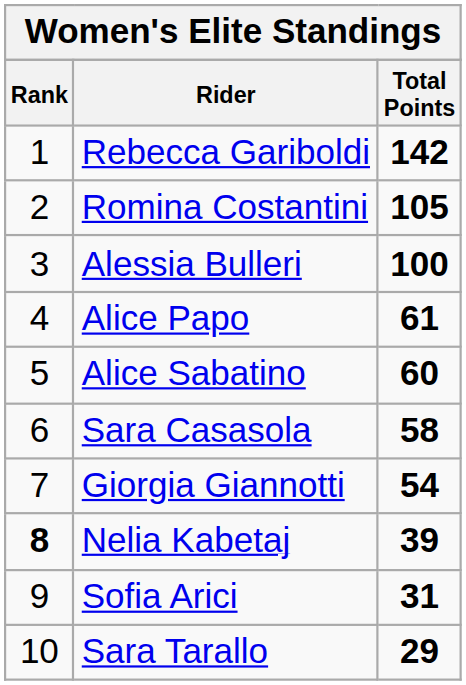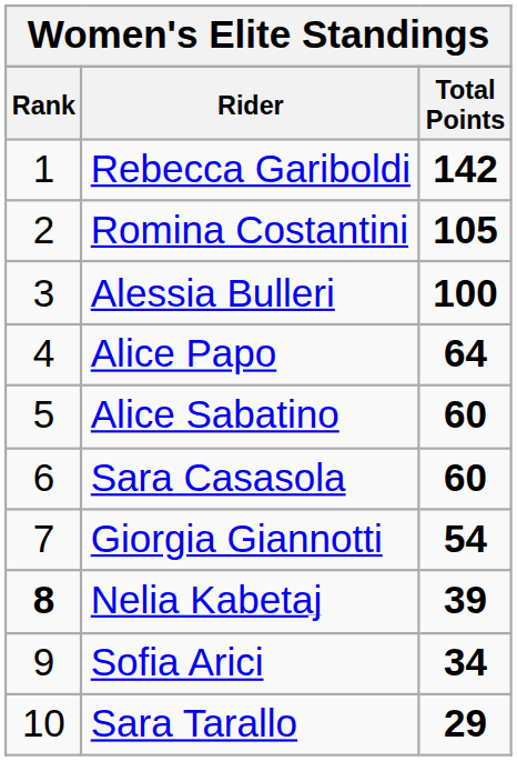 <table class="wikitable sortable">
 <tr>
 <th colspan=27 align="center">Women's Elite Standings</th>
 </tr>
 <tr>
 </tr>
 <tr style="font-size:8pt;font-weight:bold">
 <th align="center">Rank</th>
 <th align="center">Rider</th>
 <th align="center">Total<br>Points</th>
 </tr>
 <tr>
 <td align=center>1</td>
 <td> <a href='#'>Rebecca Gariboldi</a></td>
 <td align=center><strong>142</strong></td>
 </tr>
 <tr>
 <td align=center>2</td>
 <td> <a href='#'>Romina Costantini</a></td>
 <td align=center><strong>105</strong></td>
 </tr>
 <tr>
 <td align=center>3</td>
 <td> <a href='#'>Alessia Bulleri</a></td>
 <td align=center><strong>100</strong></td>
 </tr>
 <tr>
 <td align=center>4</td>
 <td> <a href='#'>Alice Papo</a></td>
-<td align=center><strong>61</strong></td>
+<td align=center><strong>64</strong></td>
 </tr>
 <tr>
 <td align=center>5</td>
 <td> <a href='#'>Alice Sabatino</a></td>
 <td align=center><strong>60</strong></td>
 </tr>
 <tr>
 <td align=center>6</td>
 <td> <a href='#'>Sara Casasola</a></td>
-<td align=center><strong>58</strong></td>
+<td align=center><strong>60</strong></td>
 </tr>
 <tr>
 <td align=center>7</td>
 <td> <a href='#'>Giorgia Giannotti</a></td>
 <td align=center><strong>54</strong></td>
 </tr>
 <tr>
 <td align=center><strong>8</strong></td>
 <td> <a href='#'>Nelia Kabetaj</a></td>
 <td align=center><strong>39</strong></td>
 </tr>
 <tr>
 <td align=center>9</td>
 <td> <a href='#'>Sofia Arici</a></td>
-<td align=center><strong>31</strong></td>
+<td align=center><strong>34</strong></td>
 </tr>
 <tr>
 <td align=center>10</td>
 <td> <a href='#'>Sara Tarallo</a></td>
 <td align=center><strong>29</strong></td>
 </tr>
 </table>
